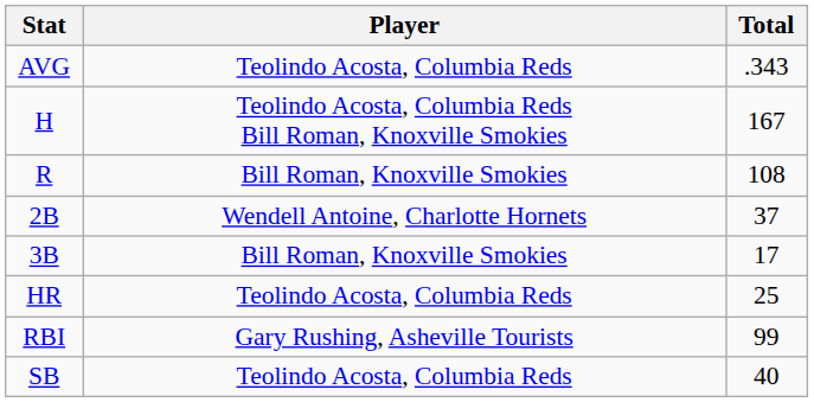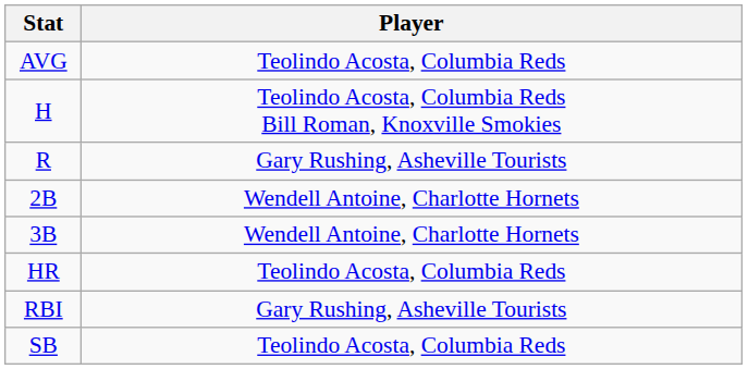 <table class="wikitable" width="40%" style="text-align:center;">
 <tr>
 <th width="5%">Stat</th>
 <th width="60%">Player</th>
-<th width="5%">Total</th>
 </tr>
 <tr>
 <td><a href='#'>AVG</a></td>
 <td><a href='#'>Teolindo Acosta</a>, <a href='#'>Columbia Reds</a></td>
-<td>.343</td>
 </tr>
 <tr>
 <td><a href='#'>H</a></td>
 <td><a href='#'>Teolindo Acosta</a>, <a href='#'>Columbia Reds</a> <br> <a href='#'>Bill Roman</a>, <a href='#'>Knoxville Smokies</a></td>
-<td>167</td>
 </tr>
 <tr>
 <td><a href='#'>R</a></td>
-<td><a href='#'>Bill Roman</a>, <a href='#'>Knoxville Smokies</a></td>
-<td>108</td>
+<td><a href='#'>Gary Rushing</a>, <a href='#'>Asheville Tourists</a></td>
 </tr>
 <tr>
 <td><a href='#'>2B</a></td>
 <td><a href='#'>Wendell Antoine</a>, <a href='#'>Charlotte Hornets</a></td>
-<td>37</td>
 </tr>
 <tr>
 <td><a href='#'>3B</a></td>
-<td><a href='#'>Bill Roman</a>, <a href='#'>Knoxville Smokies</a></td>
-<td>17</td>
+<td><a href='#'>Wendell Antoine</a>, <a href='#'>Charlotte Hornets</a></td>
 </tr>
 <tr>
 <td><a href='#'>HR</a></td>
 <td><a href='#'>Teolindo Acosta</a>, <a href='#'>Columbia Reds</a></td>
-<td>25</td>
 </tr>
 <tr>
 <td><a href='#'>RBI</a></td>
 <td><a href='#'>Gary Rushing</a>, <a href='#'>Asheville Tourists</a></td>
-<td>99</td>
 </tr>
 <tr>
 <td><a href='#'>SB</a></td>
 <td><a href='#'>Teolindo Acosta</a>, <a href='#'>Columbia Reds</a></td>
-<td>40</td>
 </tr>
 </table>
